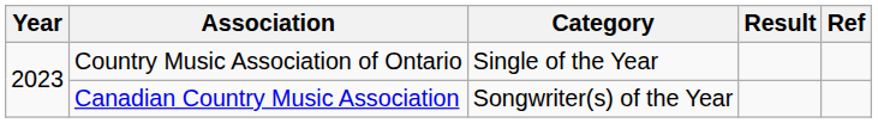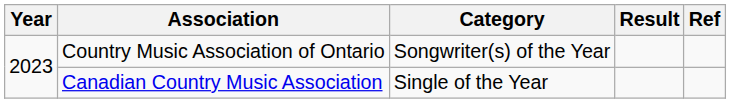 <table class="wikitable">
 <tr>
 <th>Year</th>
 <th>Association</th>
 <th>Category</th>
 <th>Result</th>
 <th>Ref</th>
 </tr>
 <tr>
 <td rowspan="2">2023</td>
 <td>Country Music Association of Ontario</td>
-<td>Single of the Year</td>
+<td>Songwriter(s) of the Year</td>
 <td></td>
 <td></td>
 </tr>
 <tr>
 <td><a href='#'>Canadian Country Music Association</a></td>
-<td>Songwriter(s) of the Year</td>
+<td>Single of the Year</td>
 <td></td>
 <td></td>
 </tr>
 </table>
